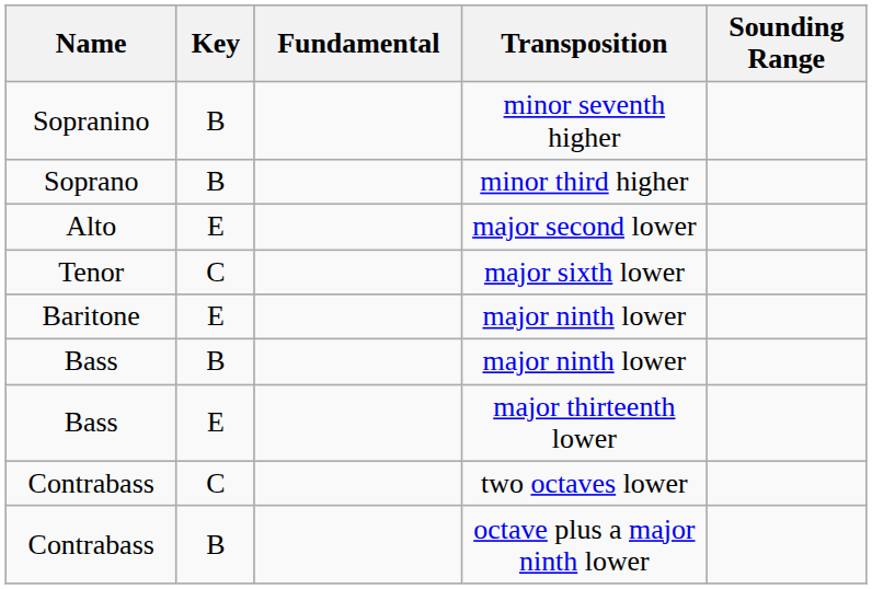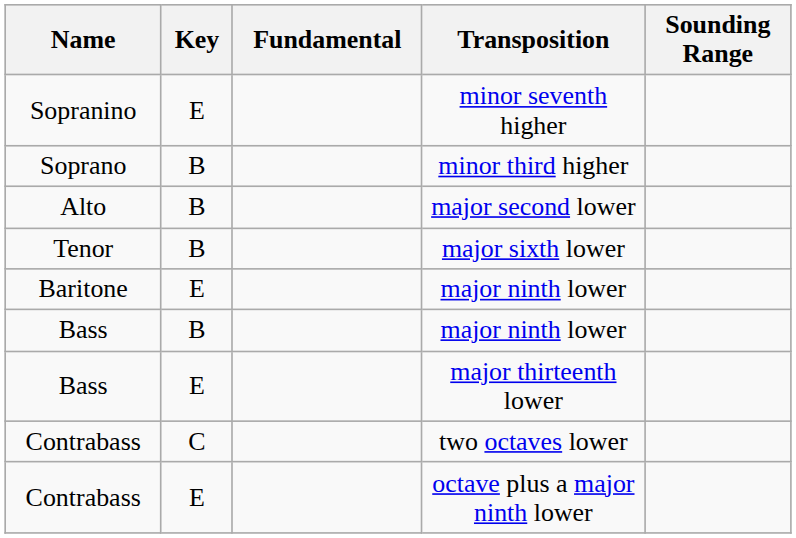 <table class="wikitable" width="55%" style="margin: 1em auto 1em auto">
 <tr>
 <th style="width:10%">Name</th>
 <th style="width:5%">Key</th>
 <th style="width:10%">Fundamental</th>
 <th style="width:20%">Transposition</th>
 <th style="width:10%">Sounding Range</th>
 </tr>
 <tr>
 <td align="center">Sopranino</td>
-<td align="center">B</td>
+<td align="center">E</td>
 <td align="center"></td>
 <td align="center"><a href='#'>minor seventh</a> higher</td>
 <td align="center"></td>
 </tr>
 <tr>
 <td align="center">Soprano</td>
 <td align="center">B</td>
 <td align="center"></td>
 <td align="center"><a href='#'>minor third</a> higher</td>
 <td align="center"></td>
 </tr>
 <tr>
 <td align="center">Alto</td>
-<td align="center">E</td>
+<td align="center">B</td>
 <td align="center"></td>
 <td align="center"><a href='#'>major second</a> lower</td>
 <td align="center"></td>
 </tr>
 <tr>
 <td align="center">Tenor</td>
-<td align="center">C</td>
+<td align="center">B</td>
 <td align="center"></td>
 <td align="center"><a href='#'>major sixth</a> lower</td>
 <td align="center"></td>
 </tr>
 <tr>
 <td align="center">Baritone</td>
 <td align="center">E</td>
 <td align="center"></td>
 <td align="center"><a href='#'>major ninth</a> lower</td>
 <td align="center"></td>
 </tr>
 <tr>
 <td align="center">Bass</td>
 <td align="center">B</td>
 <td align="center"></td>
 <td align="center"><a href='#'>major ninth</a> lower</td>
 <td align="center"></td>
 </tr>
 <tr>
 <td align="center">Bass</td>
 <td align="center">E</td>
 <td align="center"></td>
 <td align="center"><a href='#'>major thirteenth</a> lower</td>
 <td align="center"></td>
 </tr>
 <tr>
 <td align="center">Contrabass</td>
 <td align="center">C</td>
 <td align="center"></td>
 <td align="center">two <a href='#'>octaves</a> lower</td>
 <td align="center"></td>
 </tr>
 <tr>
 <td align="center">Contrabass</td>
-<td align="center">B</td>
+<td align="center">E</td>
 <td align="center"></td>
 <td align="center"><a href='#'>octave</a> plus a <a href='#'>major ninth</a> lower</td>
 <td align="center"></td>
 </tr>
 </table>
